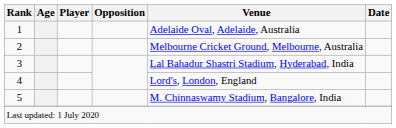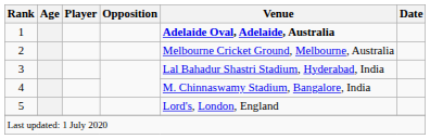 <table class="wikitable plainrowheaders sortable">
 <tr>
 <th scope=col>Rank</th>
 <th scope=col>Age</th>
 <th scope=col>Player</th>
 <th scope=col>Opposition</th>
 <th scope=col>Venue</th>
 <th scope=col>Date</th>
 </tr>
 <tr>
 <td align=center>1</td>
 <th scope=row style=text-align:center;></th>
 <td></td>
 <td></td>
-<td><a href='#'>Adelaide Oval</a>, <a href='#'>Adelaide</a>, Australia</td>
+<td><strong><a href='#'>Adelaide Oval</a>, <a href='#'>Adelaide</a>, Australia</strong></td>
 <td> </td>
 </tr>
 <tr>
 <td align=center>2</td>
 <th scope=row style=text-align:center;></th>
 <td></td>
 <td></td>
 <td><a href='#'>Melbourne Cricket Ground</a>, <a href='#'>Melbourne</a>, Australia</td>
 <td> </td>
 </tr>
 <tr>
 <td align=center>3</td>
 <th scope=row style=text-align:center;></th>
 <td></td>
 <td rowspan=2></td>
 <td><a href='#'>Lal Bahadur Shastri Stadium</a>, <a href='#'>Hyderabad</a>, India</td>
 <td></td>
 </tr>
 <tr>
 <td align=center>4</td>
 <th scope=row style=text-align:center;></th>
 <td></td>
-<td><a href='#'>Lord's</a>, <a href='#'>London</a>, England</td>
+<td><a href='#'>M. Chinnaswamy Stadium</a>, <a href='#'>Bangalore</a>, India</td>
 <td> </td>
 </tr>
 <tr>
 <td align=center>5</td>
 <th scope=row style=text-align:center;></th>
 <td></td>
 <td></td>
-<td><a href='#'>M. Chinnaswamy Stadium</a>, <a href='#'>Bangalore</a>, India</td>
+<td><a href='#'>Lord's</a>, <a href='#'>London</a>, England</td>
 <td> </td>
 </tr>
 <tr>
 </tr>
 <tr class=sortbottom>
 <td colspan=7><small>Last updated: 1 July 2020</small></td>
 </tr>
 </table>
